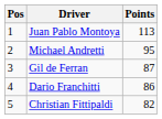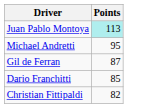 <table class="wikitable" style="font-size: 95%;">
 <tr>
-<th>Pos</th>
 <th>Driver</th>
 <th>Points</th>
 </tr>
 <tr>
-<td>1</td>
 <td> <a href='#'>Juan Pablo Montoya</a></td>
-<td align="right">113</td>
+<td align="right" style="background: paleturquoise;">113</td>
 </tr>
 <tr>
-<td>2</td>
 <td> <a href='#'>Michael Andretti</a></td>
 <td align="right">95</td>
 </tr>
 <tr>
-<td>3</td>
 <td> <a href='#'>Gil de Ferran</a></td>
 <td align="right">87</td>
 </tr>
 <tr>
-<td>4</td>
 <td> <a href='#'>Dario Franchitti</a></td>
-<td align="right">86</td>
+<td align="right">85</td>
 </tr>
 <tr>
-<td>5</td>
 <td> <a href='#'>Christian Fittipaldi</a></td>
 <td align="right">82</td>
 </tr>
 </table>
